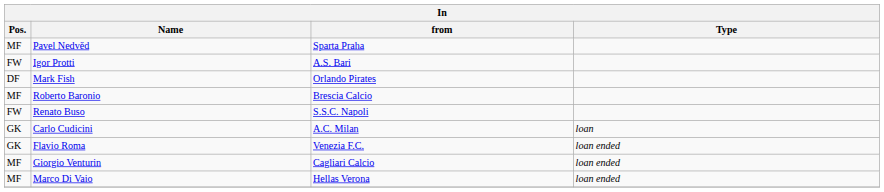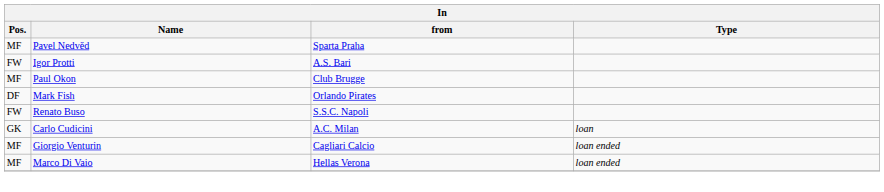 <table class="wikitable" style="font-size:90%;width:99%;">
 <tr>
 <th colspan="4">In</th>
 </tr>
 <tr>
 <th width=3%>Pos.</th>
 <th width=32%>Name</th>
 <th width=30%>from</th>
 <th width=35%>Type</th>
 </tr>
 <tr>
 <td>MF</td>
 <td><a href='#'>Pavel Nedvěd</a></td>
 <td><a href='#'>Sparta Praha</a></td>
 <td></td>
 </tr>
 <tr>
 <td>FW</td>
 <td><a href='#'>Igor Protti</a></td>
 <td><a href='#'>A.S. Bari</a></td>
 <td></td>
 </tr>
 <tr>
+<td>MF</td>
+<td><a href='#'>Paul Okon</a></td>
+<td><a href='#'>Club Brugge</a></td>
+<td></td>
+</tr>
+<tr>
 <td>DF</td>
 <td><a href='#'>Mark Fish</a></td>
 <td><a href='#'>Orlando Pirates</a></td>
-<td></td>
-</tr>
-<tr>
-<td>MF</td>
-<td><a href='#'>Roberto Baronio</a></td>
-<td><a href='#'>Brescia Calcio</a></td>
 <td></td>
 </tr>
 <tr>
 <td>FW</td>
 <td><a href='#'>Renato Buso</a></td>
 <td><a href='#'>S.S.C. Napoli</a></td>
 <td></td>
 </tr>
 <tr>
 <td>GK</td>
 <td><a href='#'>Carlo Cudicini</a></td>
 <td><a href='#'>A.C. Milan</a></td>
 <td><em>loan</em></td>
-</tr>
-<tr>
-<td>GK</td>
-<td><a href='#'>Flavio Roma</a></td>
-<td><a href='#'>Venezia F.C.</a></td>
-<td><em>loan ended</em></td>
 </tr>
 <tr>
 <td>MF</td>
 <td><a href='#'>Giorgio Venturin</a></td>
 <td><a href='#'>Cagliari Calcio</a></td>
 <td><em>loan ended</em></td>
 </tr>
 <tr>
 <td>MF</td>
 <td><a href='#'>Marco Di Vaio</a></td>
 <td><a href='#'>Hellas Verona</a></td>
 <td><em>loan ended</em></td>
 </tr>
 <tr>
 </tr>
 </table>
